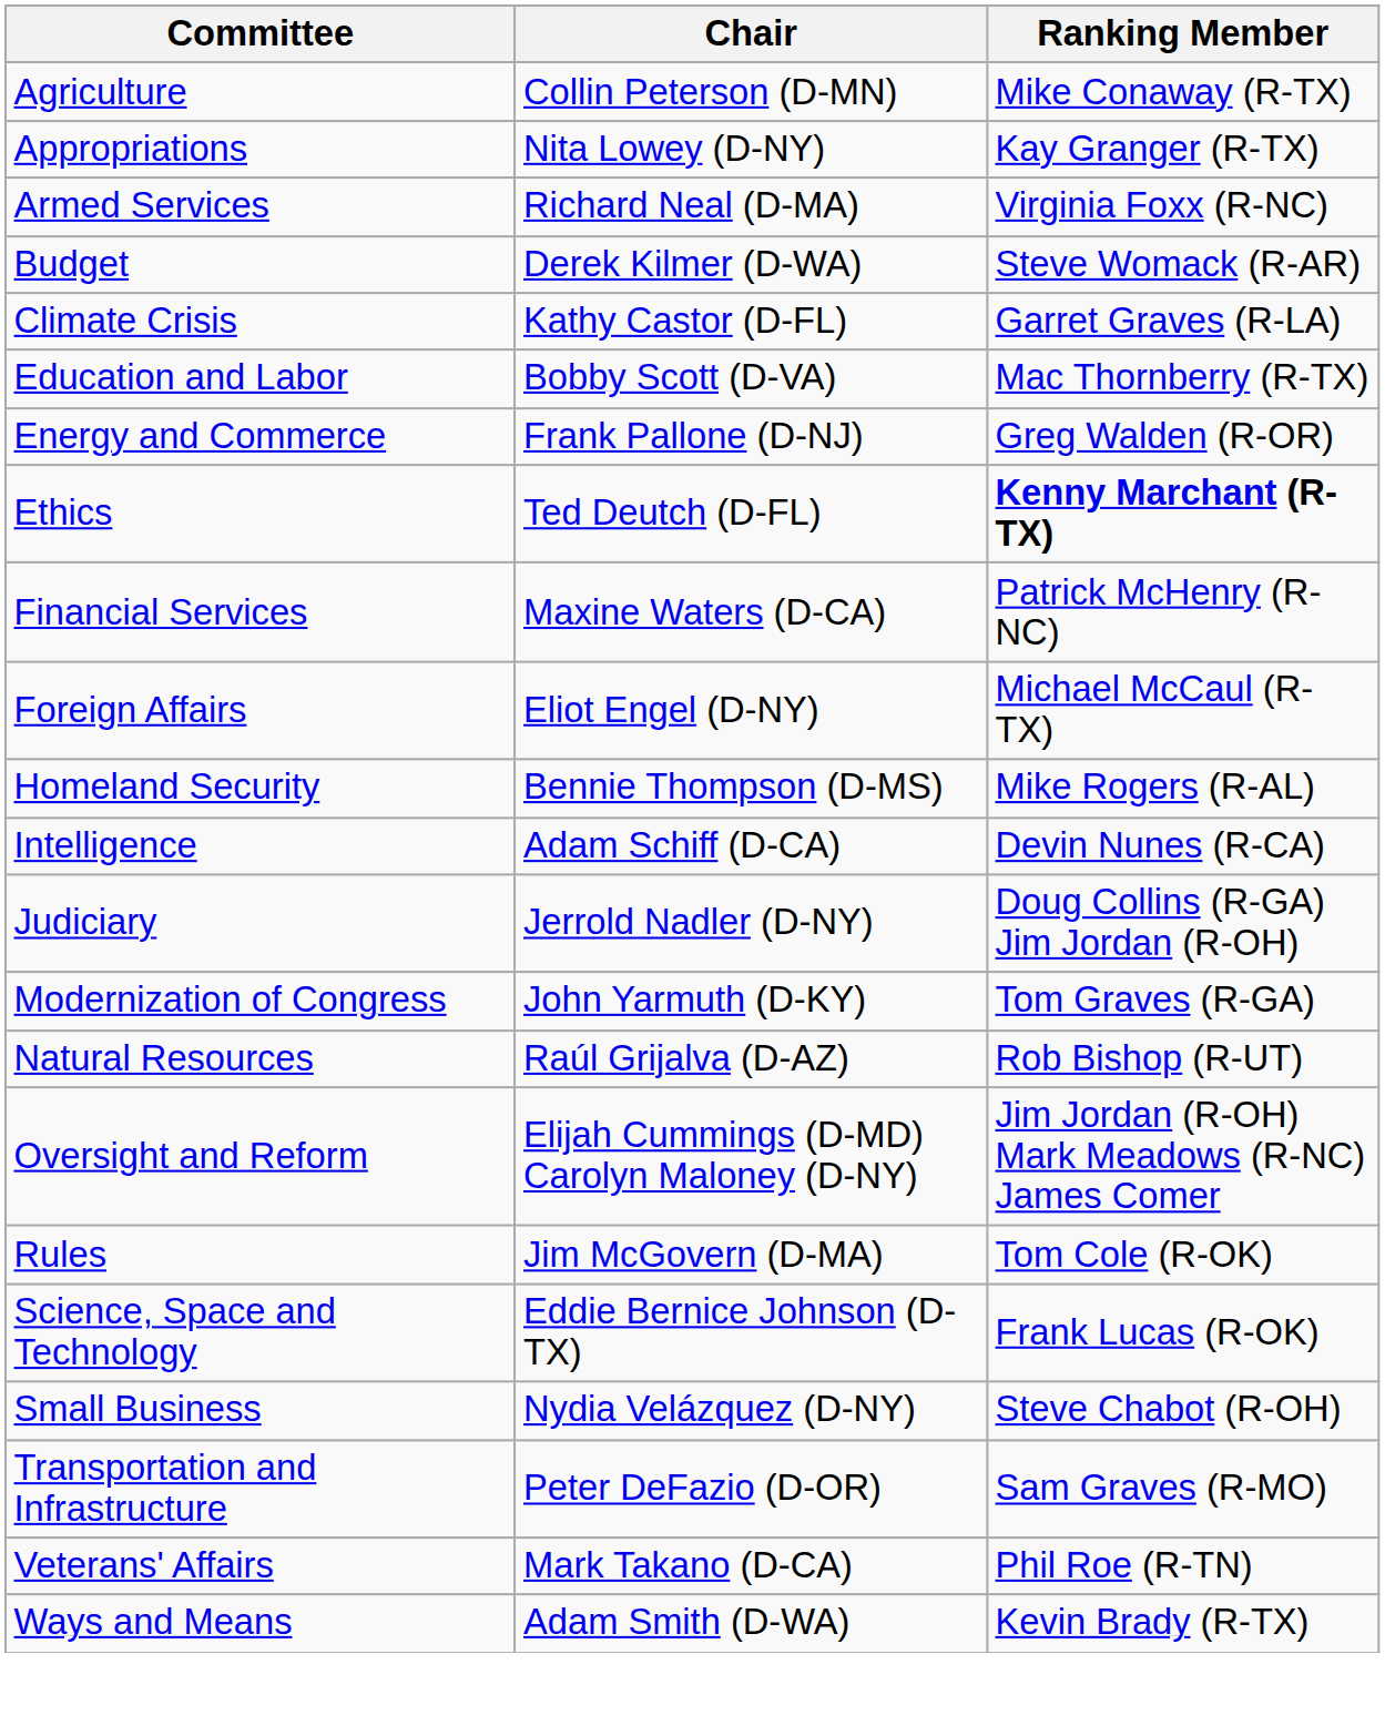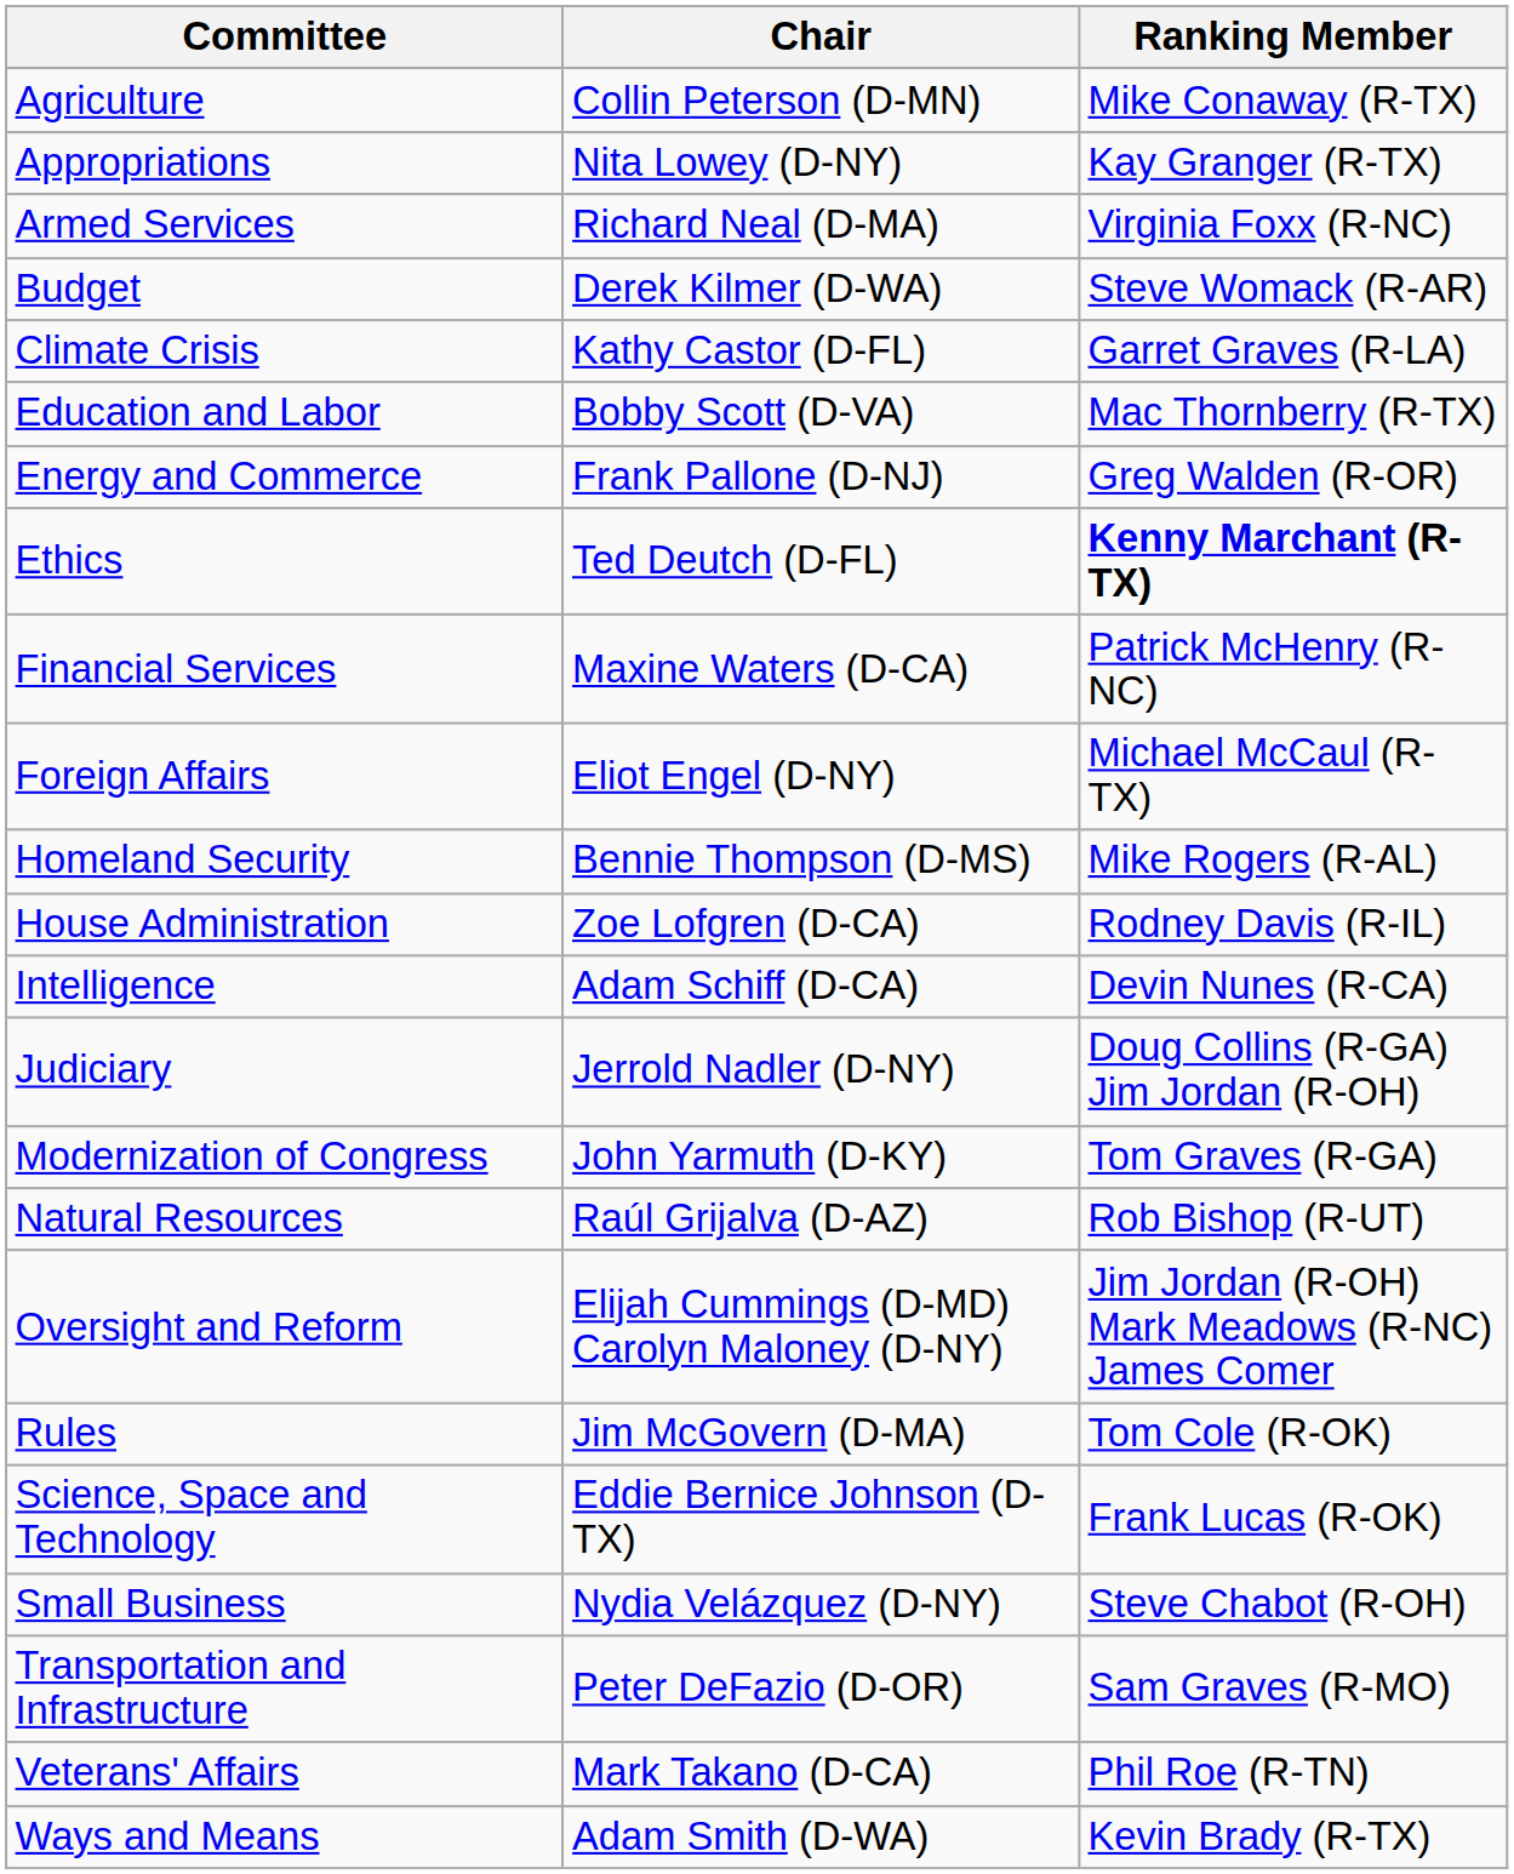 <table class="wikitable">
 <tr>
 <th>Committee</th>
 <th>Chair</th>
 <th>Ranking Member</th>
 </tr>
 <tr>
 <td><a href='#'>Agriculture</a></td>
 <td><a href='#'>Collin Peterson</a> (D-MN)</td>
 <td><a href='#'>Mike Conaway</a> (R-TX)</td>
 </tr>
 <tr>
 <td><a href='#'>Appropriations</a></td>
 <td><a href='#'>Nita Lowey</a> (D-NY)</td>
 <td><a href='#'>Kay Granger</a> (R-TX)</td>
 </tr>
 <tr>
 <td><a href='#'>Armed Services</a></td>
 <td><a href='#'>Richard Neal</a> (D-MA)</td>
 <td><a href='#'>Virginia Foxx</a> (R-NC)</td>
 </tr>
 <tr>
 <td><a href='#'>Budget</a></td>
 <td><a href='#'>Derek Kilmer</a> (D-WA)</td>
 <td><a href='#'>Steve Womack</a> (R-AR)</td>
 </tr>
 <tr>
 <td><a href='#'>Climate Crisis</a> </td>
 <td><a href='#'>Kathy Castor</a> (D-FL)</td>
 <td><a href='#'>Garret Graves</a> (R-LA)</td>
 </tr>
 <tr>
 <td><a href='#'>Education and Labor</a></td>
 <td><a href='#'>Bobby Scott</a> (D-VA)</td>
 <td><a href='#'>Mac Thornberry</a> (R-TX)</td>
 </tr>
 <tr>
 <td><a href='#'>Energy and Commerce</a></td>
 <td><a href='#'>Frank Pallone</a> (D-NJ)</td>
 <td><a href='#'>Greg Walden</a> (R-OR)</td>
 </tr>
 <tr>
 <td><a href='#'>Ethics</a></td>
 <td><a href='#'>Ted Deutch</a> (D-FL)</td>
 <td><strong><a href='#'>Kenny Marchant</a> (R-TX)</strong></td>
 </tr>
 <tr>
 <td><a href='#'>Financial Services</a></td>
 <td><a href='#'>Maxine Waters</a> (D-CA)</td>
 <td><a href='#'>Patrick McHenry</a> (R-NC)</td>
 </tr>
 <tr>
 <td><a href='#'>Foreign Affairs</a></td>
 <td><a href='#'>Eliot Engel</a> (D-NY)</td>
 <td><a href='#'>Michael McCaul</a> (R-TX)</td>
 </tr>
 <tr>
 <td><a href='#'>Homeland Security</a></td>
 <td><a href='#'>Bennie Thompson</a> (D-MS)</td>
 <td><a href='#'>Mike Rogers</a> (R-AL)</td>
 </tr>
 <tr>
+<td><a href='#'>House Administration</a></td>
+<td><a href='#'>Zoe Lofgren</a> (D-CA)</td>
+<td><a href='#'>Rodney Davis</a> (R-IL)</td>
+</tr>
+<tr>
 <td><a href='#'>Intelligence</a> </td>
 <td><a href='#'>Adam Schiff</a> (D-CA)</td>
 <td><a href='#'>Devin Nunes</a> (R-CA)</td>
 </tr>
 <tr>
 <td><a href='#'>Judiciary</a></td>
 <td><a href='#'>Jerrold Nadler</a> (D-NY)</td>
 <td><a href='#'>Doug Collins</a> (R-GA) <br><a href='#'>Jim Jordan</a> (R-OH) </td>
 </tr>
 <tr>
 <td><a href='#'>Modernization of Congress</a> </td>
 <td><a href='#'>John Yarmuth</a> (D-KY)</td>
 <td><a href='#'>Tom Graves</a> (R-GA) </td>
 </tr>
 <tr>
 <td><a href='#'>Natural Resources</a></td>
 <td><a href='#'>Raúl Grijalva</a> (D-AZ)</td>
 <td><a href='#'>Rob Bishop</a> (R-UT)</td>
 </tr>
 <tr>
 <td><a href='#'>Oversight and Reform</a></td>
 <td><a href='#'>Elijah Cummings</a> (D-MD) <br><a href='#'>Carolyn Maloney</a> (D-NY) </td>
 <td><a href='#'>Jim Jordan</a> (R-OH) <br><a href='#'>Mark Meadows</a> (R-NC) <br><a href='#'>James Comer</a> </td>
 </tr>
 <tr>
 <td><a href='#'>Rules</a></td>
 <td><a href='#'>Jim McGovern</a> (D-MA)</td>
 <td><a href='#'>Tom Cole</a> (R-OK)</td>
 </tr>
 <tr>
 <td><a href='#'>Science, Space and Technology</a></td>
 <td><a href='#'>Eddie Bernice Johnson</a> (D-TX)</td>
 <td><a href='#'>Frank Lucas</a> (R-OK)</td>
 </tr>
 <tr>
 <td><a href='#'>Small Business</a></td>
 <td><a href='#'>Nydia Velázquez</a> (D-NY)</td>
 <td><a href='#'>Steve Chabot</a> (R-OH)</td>
 </tr>
 <tr>
 <td><a href='#'>Transportation and Infrastructure</a></td>
 <td><a href='#'>Peter DeFazio</a> (D-OR)</td>
 <td><a href='#'>Sam Graves</a> (R-MO)</td>
 </tr>
 <tr>
 <td><a href='#'>Veterans' Affairs</a></td>
 <td><a href='#'>Mark Takano</a> (D-CA)</td>
 <td><a href='#'>Phil Roe</a> (R-TN)</td>
 </tr>
 <tr>
 <td><a href='#'>Ways and Means</a></td>
 <td><a href='#'>Adam Smith</a> (D-WA)</td>
 <td><a href='#'>Kevin Brady</a> (R-TX)</td>
 </tr>
 </table>
